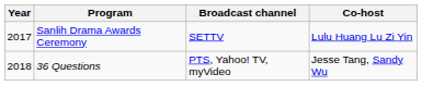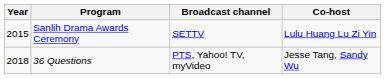 <table class="wikitable">
 <tr>
 <th>Year</th>
 <th>Program</th>
 <th>Broadcast channel</th>
 <th>Co-host</th>
 </tr>
 <tr>
-<td>2017</td>
+<td>2015</td>
 <td><a href='#'>Sanlih Drama Awards Ceremony</a></td>
 <td><a href='#'>SETTV</a></td>
 <td><a href='#'>Lulu Huang Lu Zi Yin</a></td>
 </tr>
 <tr>
 <td>2018</td>
 <td><em>36 Questions</em></td>
 <td><a href='#'>PTS</a>, Yahoo! TV, myVideo</td>
 <td>Jesse Tang, <a href='#'>Sandy Wu</a></td>
 </tr>
 </table>
